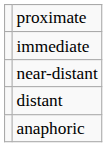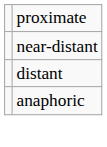 <table class="wikitable">
 <tr>
 <td></td>
 <td>proximate</td>
-</tr>
-<tr>
-<td></td>
-<td>immediate</td>
 </tr>
 <tr>
 <td></td>
 <td>near-distant</td>
 </tr>
 <tr>
 <td></td>
 <td>distant</td>
 </tr>
 <tr>
 <td></td>
 <td>anaphoric</td>
 </tr>
 </table>
